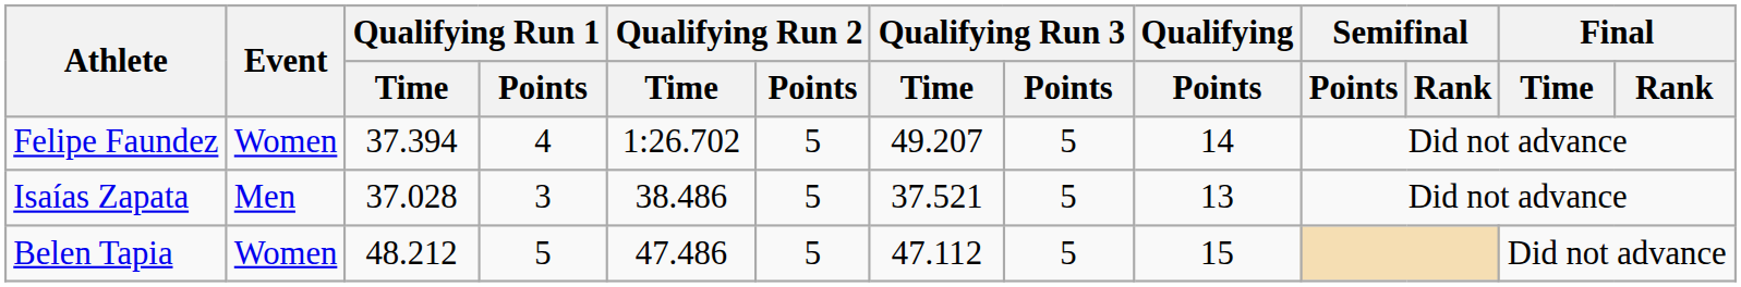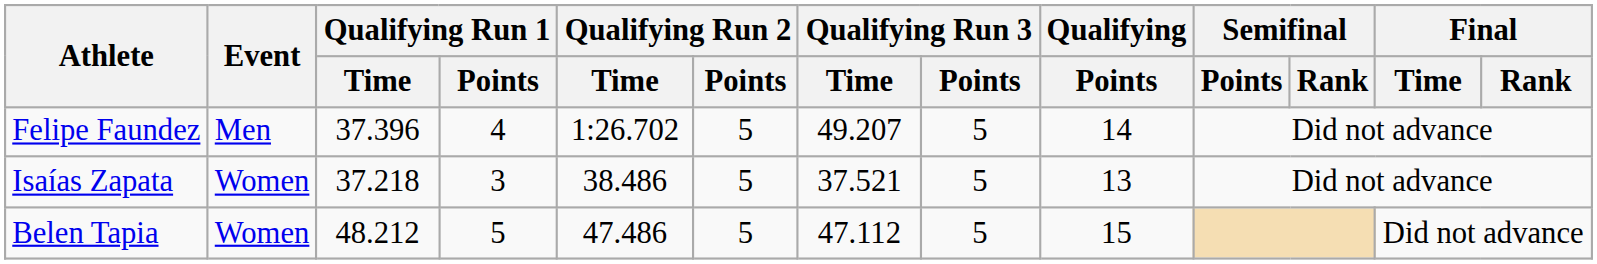 <table class="wikitable" border="1" style="font-size:90%">
 <tr>
 <th rowspan=2>Athlete</th>
 <th rowspan=2>Event</th>
 <th colspan=2>Qualifying Run 1</th>
 <th colspan=2>Qualifying Run 2</th>
 <th colspan=2>Qualifying Run 3</th>
 <th>Qualifying</th>
 <th colspan=2>Semifinal</th>
 <th colspan=2>Final</th>
 </tr>
 <tr>
 <th>Time</th>
 <th>Points</th>
 <th>Time</th>
 <th>Points</th>
 <th>Time</th>
 <th>Points</th>
 <th>Points</th>
 <th>Points</th>
 <th>Rank</th>
 <th>Time</th>
 <th>Rank</th>
 </tr>
 <tr>
 <td><a href='#'>Felipe Faundez</a></td>
-<td><a href='#'>Women</a></td>
-<td align=center>37.394</td>
+<td><a href='#'>Men</a></td>
+<td align=center>37.396</td>
 <td align=center>4</td>
 <td align=center>1:26.702</td>
 <td align=center>5</td>
 <td align=center>49.207</td>
 <td align=center>5</td>
 <td align=center>14</td>
 <td align="center" colspan="7">Did not advance</td>
 </tr>
 <tr>
 <td><a href='#'>Isaías Zapata</a></td>
-<td><a href='#'>Men</a></td>
-<td align=center>37.028</td>
+<td><a href='#'>Women</a></td>
+<td align=center>37.218</td>
 <td align=center>3</td>
 <td align=center>38.486</td>
 <td align=center>5</td>
 <td align=center>37.521</td>
 <td align=center>5</td>
 <td align=center>13</td>
 <td align="center" colspan="7">Did not advance</td>
 </tr>
 <tr>
 <td><a href='#'>Belen Tapia</a></td>
 <td><a href='#'>Women</a></td>
 <td align=center>48.212</td>
 <td align=center>5</td>
 <td align=center>47.486</td>
 <td align=center>5</td>
 <td align=center>47.112</td>
 <td align=center>5</td>
 <td align=center>15</td>
 <td bgcolor=wheat colspan=2></td>
 <td align="center" colspan="7">Did not advance</td>
 </tr>
 </table>
